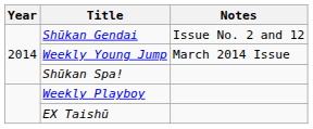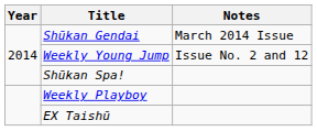 <table class="wikitable">
 <tr>
 <th>Year</th>
 <th>Title</th>
 <th>Notes</th>
 </tr>
 <tr>
 <td rowspan="3">2014</td>
 <td><em><a href='#'>Shūkan Gendai</a></em></td>
-<td>Issue No. 2 and 12</td>
+<td>March 2014 Issue</td>
 </tr>
 <tr>
 <td><em><a href='#'>Weekly Young Jump</a></em></td>
-<td>March 2014 Issue</td>
+<td>Issue No. 2 and 12</td>
 </tr>
 <tr>
 <td><em>Shūkan Spa!</em></td>
 <td></td>
 </tr>
 <tr>
 <td rowspan="2"></td>
 <td><em><a href='#'>Weekly Playboy</a></em></td>
 <td></td>
 </tr>
 <tr>
 <td><em>EX Taishū</em></td>
 <td></td>
 </tr>
 </table>
